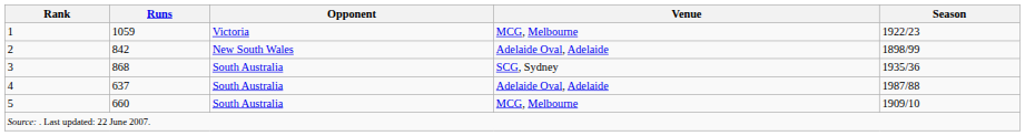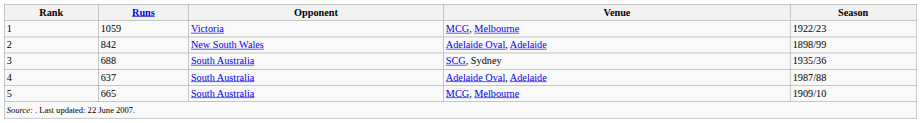 <table class="wikitable" style="width:90%;">
 <tr>
 <th>Rank</th>
 <th><a href='#'>Runs</a></th>
 <th>Opponent</th>
 <th>Venue</th>
 <th>Season</th>
 </tr>
 <tr>
 <td>1</td>
 <td>1059</td>
 <td><a href='#'>Victoria</a></td>
 <td><a href='#'>MCG</a>, <a href='#'>Melbourne</a></td>
 <td>1922/23</td>
 </tr>
 <tr>
 <td>2</td>
 <td>842</td>
 <td><a href='#'>New South Wales</a></td>
 <td><a href='#'>Adelaide Oval</a>, <a href='#'>Adelaide</a></td>
 <td>1898/99</td>
 </tr>
 <tr>
 <td>3</td>
-<td>868</td>
+<td>688</td>
 <td><a href='#'>South Australia</a></td>
 <td><a href='#'>SCG</a>, Sydney</td>
 <td>1935/36</td>
 </tr>
 <tr>
 <td>4</td>
 <td>637</td>
 <td><a href='#'>South Australia</a></td>
 <td><a href='#'>Adelaide Oval</a>, <a href='#'>Adelaide</a></td>
 <td>1987/88</td>
 </tr>
 <tr>
 <td>5</td>
-<td>660</td>
+<td>665</td>
 <td><a href='#'>South Australia</a></td>
 <td><a href='#'>MCG</a>, <a href='#'>Melbourne</a></td>
 <td>1909/10</td>
 </tr>
 <tr>
 <td colspan=5><small><em>Source: </em>. Last updated: 22 June 2007.</small></td>
 </tr>
 </table>
